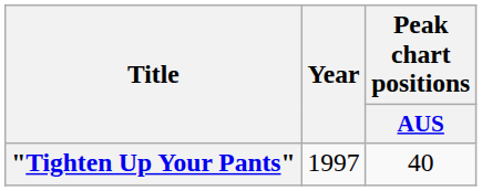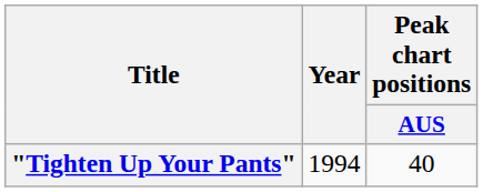 <table class="wikitable plainrowheaders" style="text-align:center;">
 <tr>
 <th scope="col" rowspan="2">Title</th>
 <th scope="col" rowspan="2">Year</th>
 <th scope="col" colspan="1">Peak chart positions</th>
 </tr>
 <tr>
 <th scope="col" style="width:3em;font-size:90%;"><a href='#'>AUS</a><br></th>
 </tr>
 <tr>
 <th scope="row">"<a href='#'>Tighten Up Your Pants</a>"<br></th>
-<td>1997</td>
+<td>1994</td>
 <td>40</td>
 </tr>
 </table>
